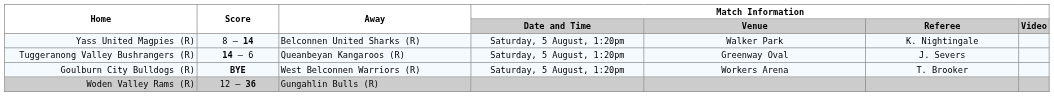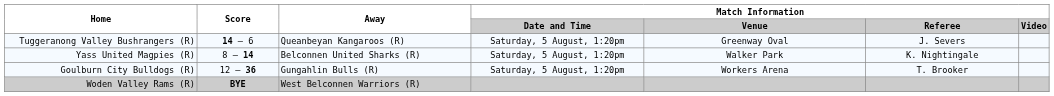 <table border="1" cellpadding="3" cellspacing="0" width="100%" style="border-collapse:collapse;  text-align:center;">
 <tr>
 <th rowspan="2" width="19%">Home</th>
 <th rowspan="2" width="8%">Score</th>
 <th rowspan="2" width="19%">Away</th>
 <th colspan="4">Match Information</th>
 </tr>
 <tr style="background:#CCCCCC">
 <th width="17%">Date and Time</th>
 <th width="22%">Venue</th>
 <th width="50%">Referee</th>
 <th>Video</th>
 </tr>
 <tr style="text-align:center; background:#f5faff;">
+<td align="right">Tuggeranong Valley Bushrangers (R) </td>
+<td><strong>14</strong> – 6</td>
+<td align="left"> Queanbeyan Kangaroos (R)</td>
+<td>Saturday, 5 August, 1:20pm</td>
+<td>Greenway Oval</td>
+<td>J. Severs</td>
+<td></td>
+</tr>
+<tr style="text-align:center; background:#f5faff;">
 <td align="right">Yass United Magpies (R) </td>
 <td>8 – <strong>14</strong></td>
 <td align="left"> Belconnen United Sharks (R)</td>
 <td>Saturday, 5 August, 1:20pm</td>
 <td>Walker Park</td>
 <td>K. Nightingale</td>
 <td></td>
 </tr>
 <tr style="text-align:center; background:#f5faff;">
-<td align="right">Tuggeranong Valley Bushrangers (R) </td>
-<td><strong>14</strong> – 6</td>
-<td align="left"> Queanbeyan Kangaroos (R)</td>
-<td>Saturday, 5 August, 1:20pm</td>
-<td>Greenway Oval</td>
-<td>J. Severs</td>
-<td></td>
-</tr>
-<tr style="text-align:center; background:#f5faff;">
 <td align="right">Goulburn City Bulldogs (R) </td>
-<td><strong>BYE</strong></td>
-<td align="left"> West Belconnen Warriors (R)</td>
+<td>12 – <strong>36</strong></td>
+<td align="left"> Gungahlin Bulls (R)</td>
 <td>Saturday, 5 August, 1:20pm</td>
 <td>Workers Arena</td>
 <td>T. Brooker</td>
 <td></td>
 </tr>
 <tr style="text-align:center; background:#CCCCCC;">
 <td align="right">Woden Valley Rams (R) </td>
-<td>12 – <strong>36</strong></td>
-<td align="left"> Gungahlin Bulls (R)</td>
+<td><strong>BYE</strong></td>
+<td align="left"> West Belconnen Warriors (R)</td>
 <td></td>
 <td></td>
 <td></td>
 <td></td>
 </tr>
 </table>
